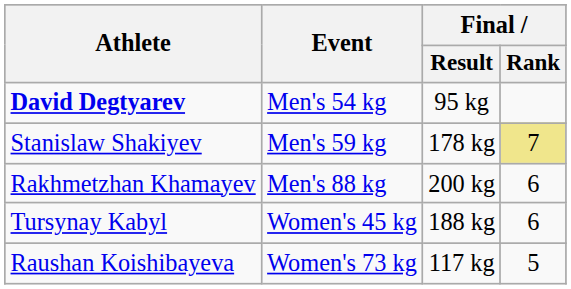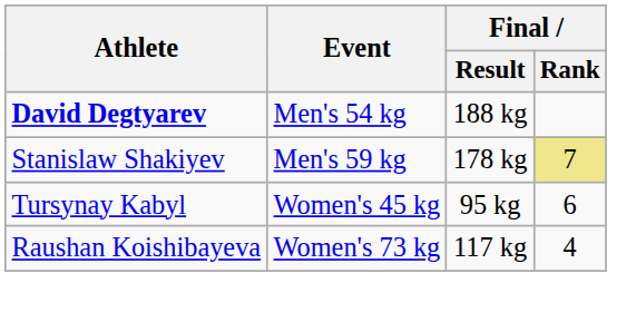 <table class="wikitable" style="font-size:90%;">
 <tr>
 <th rowspan=2>Athlete</th>
 <th rowspan=2>Event</th>
 <th colspan=2>Final / </th>
 </tr>
 <tr style="font-size:95%">
 <th>Result</th>
 <th>Rank</th>
 </tr>
 <tr align=center>
 <td align=left><strong><a href='#'>David Degtyarev</a></strong></td>
 <td align=left><a href='#'>Men's 54 kg</a></td>
-<td>95 kg</td>
+<td>188 kg</td>
 <td></td>
 </tr>
 <tr align=center>
 <td align=left><a href='#'>Stanislaw Shakiyev</a></td>
 <td align=left><a href='#'>Men's 59 kg</a></td>
 <td>178 kg</td>
 <td style="background: khaki;">7</td>
 </tr>
 <tr align=center>
-<td align=left><a href='#'>Rakhmetzhan Khamayev</a></td>
-<td align=left><a href='#'>Men's 88 kg</a></td>
-<td>200 kg</td>
-<td>6</td>
-</tr>
-<tr align=center>
 <td align=left><a href='#'>Tursynay Kabyl</a></td>
 <td align=left><a href='#'>Women's 45 kg</a></td>
-<td>188 kg</td>
+<td>95 kg</td>
 <td>6</td>
 </tr>
 <tr align=center>
 <td align=left><a href='#'>Raushan Koishibayeva</a></td>
 <td align=left><a href='#'>Women's 73 kg</a></td>
 <td>117 kg</td>
-<td>5</td>
+<td>4</td>
 </tr>
 </table>
